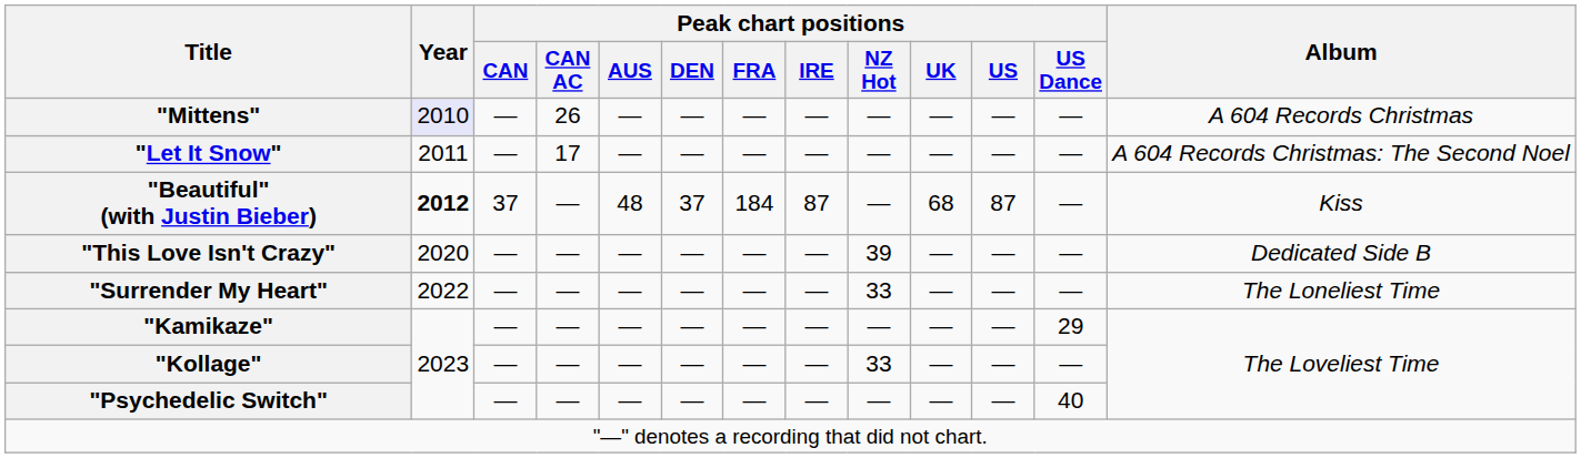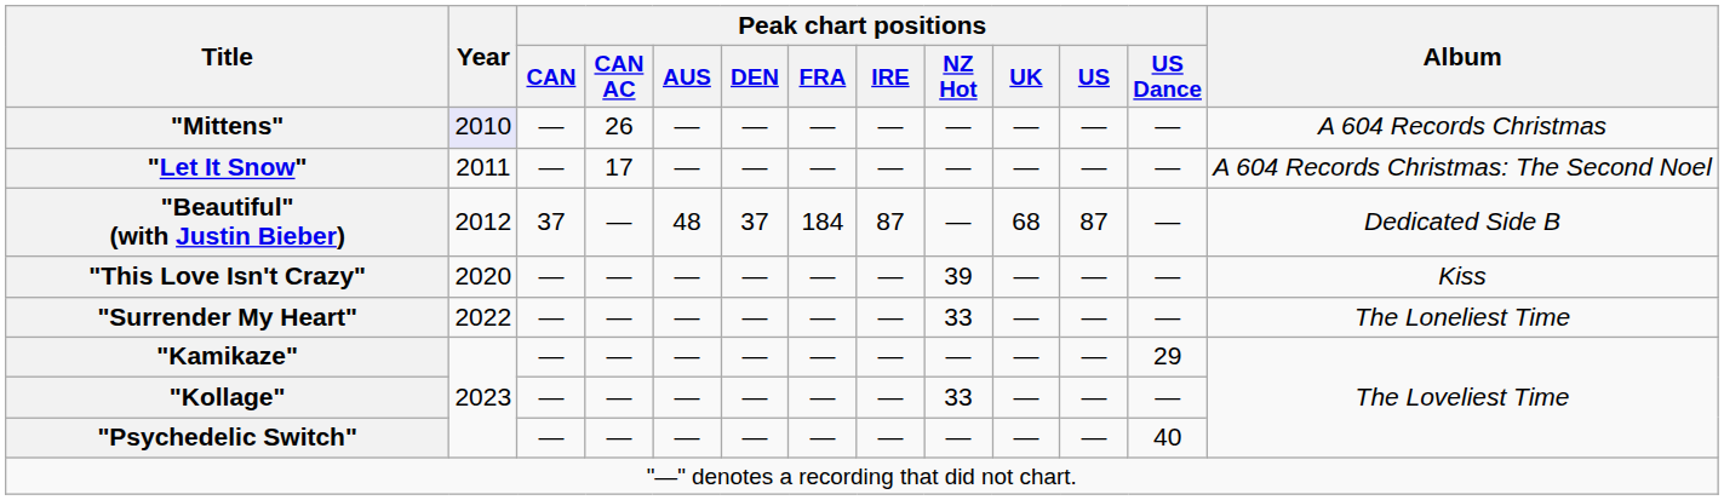 <table class="wikitable plainrowheaders" style="text-align:center;">
 <tr>
 <th scope="col" rowspan="2" style="width:17em;">Title</th>
 <th scope="col" rowspan="2">Year</th>
 <th scope="col" colspan="10">Peak chart positions</th>
 <th scope="col" rowspan="2">Album</th>
 </tr>
 <tr>
 <th scope="col" style="width:2.5em;font-size:90%;"><a href='#'>CAN</a><br></th>
 <th scope="col" style="width:2.5em;font-size:90%;"><a href='#'>CAN<br>AC</a><br></th>
 <th scope="col" style="width:2.5em;font-size:90%;"><a href='#'>AUS</a><br></th>
 <th scope="col" style="width:2.5em;font-size:90%;"><a href='#'>DEN</a><br></th>
 <th scope="col" style="width:2.5em;font-size:90%;"><a href='#'>FRA</a><br></th>
 <th scope="col" style="width:2.5em;font-size:90%;"><a href='#'>IRE</a><br></th>
 <th scope="col" style="width:2.5em;font-size:90%;"><a href='#'>NZ<br>Hot</a><br></th>
 <th scope="col" style="width:2.5em;font-size:90%;"><a href='#'>UK</a><br></th>
 <th scope="col" style="width:2.5em;font-size:90%;"><a href='#'>US</a><br></th>
 <th scope="col" style="width:2.5em;font-size:90%;"><a href='#'>US<br>Dance</a><br></th>
 </tr>
 <tr>
 <th scope="row">"Mittens"</th>
 <td style="background: lavender;">2010</td>
 <td>—</td>
 <td>26</td>
 <td>—</td>
 <td>—</td>
 <td>—</td>
 <td>—</td>
 <td>—</td>
 <td>—</td>
 <td>—</td>
 <td>—</td>
 <td><em>A 604 Records Christmas</em></td>
 </tr>
 <tr>
 <th scope="row">"<a href='#'>Let It Snow</a>"</th>
 <td>2011</td>
 <td>—</td>
 <td>17</td>
 <td>—</td>
 <td>—</td>
 <td>—</td>
 <td>—</td>
 <td>—</td>
 <td>—</td>
 <td>—</td>
 <td>—</td>
 <td><em>A 604 Records Christmas: The Second Noel</em></td>
 </tr>
 <tr>
 <th scope="row">"Beautiful"<br><span>(with <a href='#'>Justin Bieber</a>)</span></th>
-<td><strong>2012</strong></td>
+<td>2012</td>
 <td>37</td>
 <td>—</td>
 <td>48</td>
 <td>37</td>
 <td>184</td>
 <td>87</td>
 <td>—</td>
 <td>68</td>
 <td>87</td>
 <td>—</td>
-<td><em>Kiss</em></td>
+<td><em>Dedicated Side B</em></td>
 </tr>
 <tr>
 <th scope="row">"This Love Isn't Crazy"</th>
 <td>2020</td>
 <td>—</td>
 <td>—</td>
 <td>—</td>
 <td>—</td>
 <td>—</td>
 <td>—</td>
 <td>39</td>
 <td>—</td>
 <td>—</td>
 <td>—</td>
-<td><em>Dedicated Side B</em></td>
+<td><em>Kiss</em></td>
 </tr>
 <tr>
 <th scope="row">"Surrender My Heart"</th>
 <td>2022</td>
 <td>—</td>
 <td>—</td>
 <td>—</td>
 <td>—</td>
 <td>—</td>
 <td>—</td>
 <td>33</td>
 <td>—</td>
 <td>—</td>
 <td>—</td>
 <td><em>The Loneliest Time</em></td>
 </tr>
 <tr>
 <th scope="row">"Kamikaze"</th>
 <td rowspan="3">2023</td>
 <td>—</td>
 <td>—</td>
 <td>—</td>
 <td>—</td>
 <td>—</td>
 <td>—</td>
 <td>—</td>
 <td>—</td>
 <td>—</td>
 <td>29</td>
 <td rowspan="3"><em>The Loveliest Time</em></td>
 </tr>
 <tr>
 <th scope="row">"Kollage"</th>
 <td>—</td>
 <td>—</td>
 <td>—</td>
 <td>—</td>
 <td>—</td>
 <td>—</td>
 <td>33</td>
 <td>—</td>
 <td>—</td>
 <td>—</td>
 </tr>
 <tr>
 <th scope="row">"Psychedelic Switch"</th>
 <td>—</td>
 <td>—</td>
 <td>—</td>
 <td>—</td>
 <td>—</td>
 <td>—</td>
 <td>—</td>
 <td>—</td>
 <td>—</td>
 <td>40</td>
 </tr>
 <tr>
 <td colspan="15" style="font-size:90%">"—" denotes a recording that did not chart.</td>
 </tr>
 </table>
